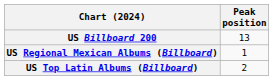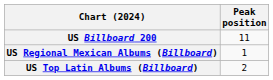 <table class="wikitable plainrowheaders sortable" style="text-align:center;">
 <tr>
 <th scope="col">Chart (2024)</th>
 <th scope="col">Peak<br>position</th>
 </tr>
 <tr>
 <th scope="row">US <a href='#'><em>Billboard</em> 200</a></th>
-<td>13</td>
+<td>11</td>
 </tr>
 <tr>
 <th scope="row">US <a href='#'>Regional Mexican Albums</a> (<em><a href='#'>Billboard</a></em>)</th>
 <td>1</td>
 </tr>
 <tr>
 <th scope="row">US <a href='#'>Top Latin Albums</a> (<em><a href='#'>Billboard</a></em>)</th>
 <td>2</td>
 </tr>
 </table>
